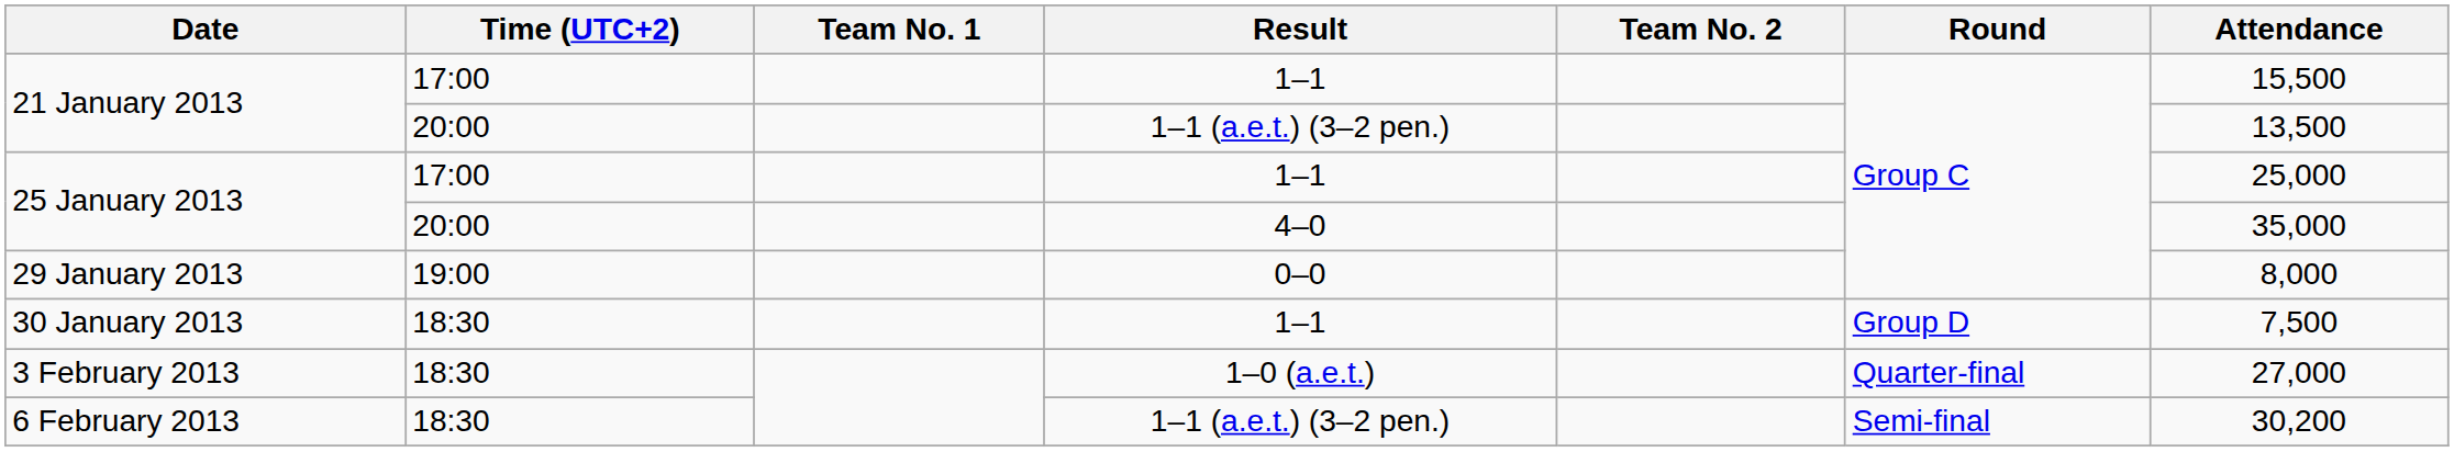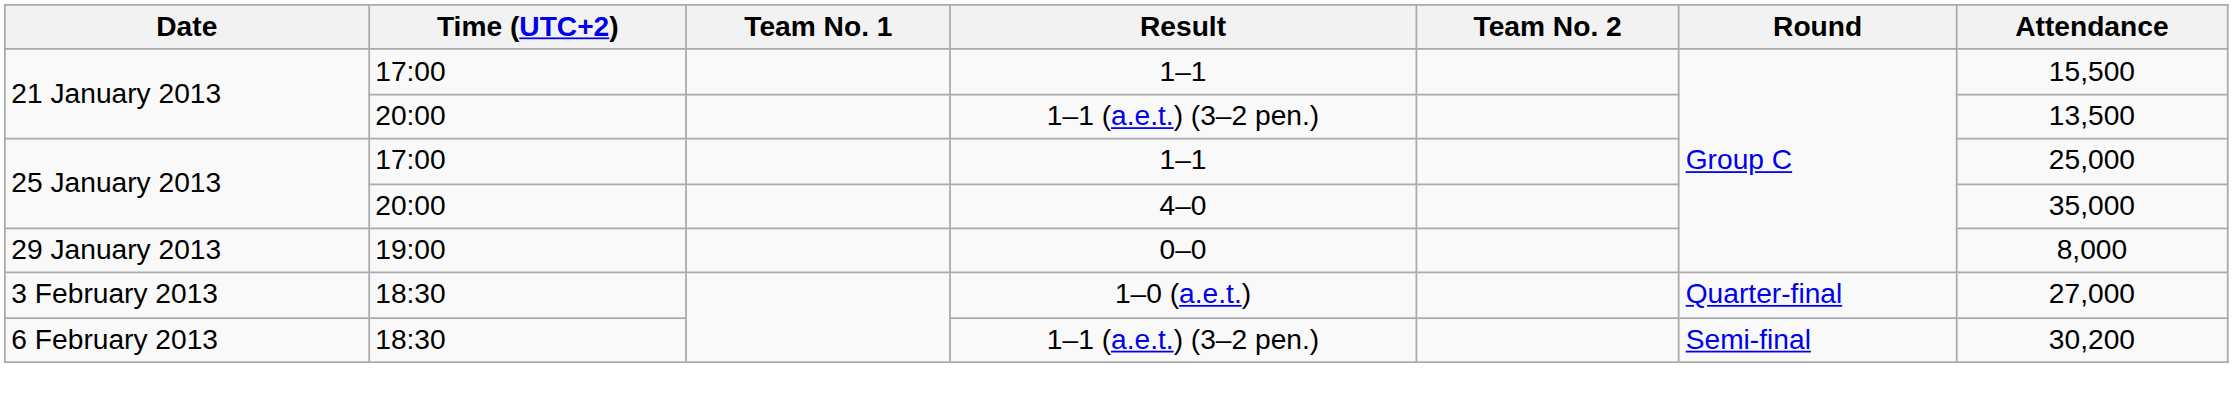 <table class="wikitable"  style="text-align:left; width:100%;">
 <tr>
 <th>Date</th>
 <th>Time (<a href='#'>UTC+2</a>)</th>
 <th>Team No. 1</th>
 <th>Result</th>
 <th>Team No. 2</th>
 <th>Round</th>
 <th>Attendance</th>
 </tr>
 <tr>
 <td rowspan="2">21 January 2013</td>
 <td>17:00</td>
 <td></td>
 <td style="text-align:center;">1–1</td>
 <td></td>
 <td rowspan="5"><a href='#'>Group C</a></td>
 <td style="text-align:center;">15,500</td>
 </tr>
 <tr>
 <td>20:00</td>
 <td></td>
 <td style="text-align:center;">1–1 (<a href='#'>a.e.t.</a>) (3–2 pen.)</td>
 <td></td>
 <td style="text-align:center;">13,500</td>
 </tr>
 <tr>
 <td rowspan="2">25 January 2013</td>
 <td>17:00</td>
 <td></td>
 <td style="text-align:center;">1–1</td>
 <td></td>
 <td style="text-align:center;">25,000</td>
 </tr>
 <tr>
 <td>20:00</td>
 <td></td>
 <td style="text-align:center;">4–0</td>
 <td></td>
 <td style="text-align:center;">35,000</td>
 </tr>
 <tr>
 <td>29 January 2013</td>
 <td>19:00</td>
 <td></td>
 <td style="text-align:center;">0–0</td>
 <td></td>
 <td style="text-align:center;">8,000</td>
 </tr>
 <tr>
-<td>30 January 2013</td>
-<td>18:30</td>
-<td></td>
-<td style="text-align:center;">1–1</td>
-<td></td>
-<td><a href='#'>Group D</a></td>
-<td style="text-align:center;">7,500</td>
-</tr>
-<tr>
 <td>3 February 2013</td>
 <td>18:30</td>
 <td rowspan="2"></td>
 <td style="text-align:center;">1–0 (<a href='#'>a.e.t.</a>)</td>
 <td></td>
 <td><a href='#'>Quarter-final</a></td>
 <td style="text-align:center;">27,000</td>
 </tr>
 <tr>
 <td>6 February 2013</td>
 <td>18:30</td>
 <td style="text-align:center;">1–1 (<a href='#'>a.e.t.</a>) (3–2 pen.)</td>
 <td></td>
 <td><a href='#'>Semi-final</a></td>
 <td style="text-align:center;">30,200</td>
 </tr>
 </table>
